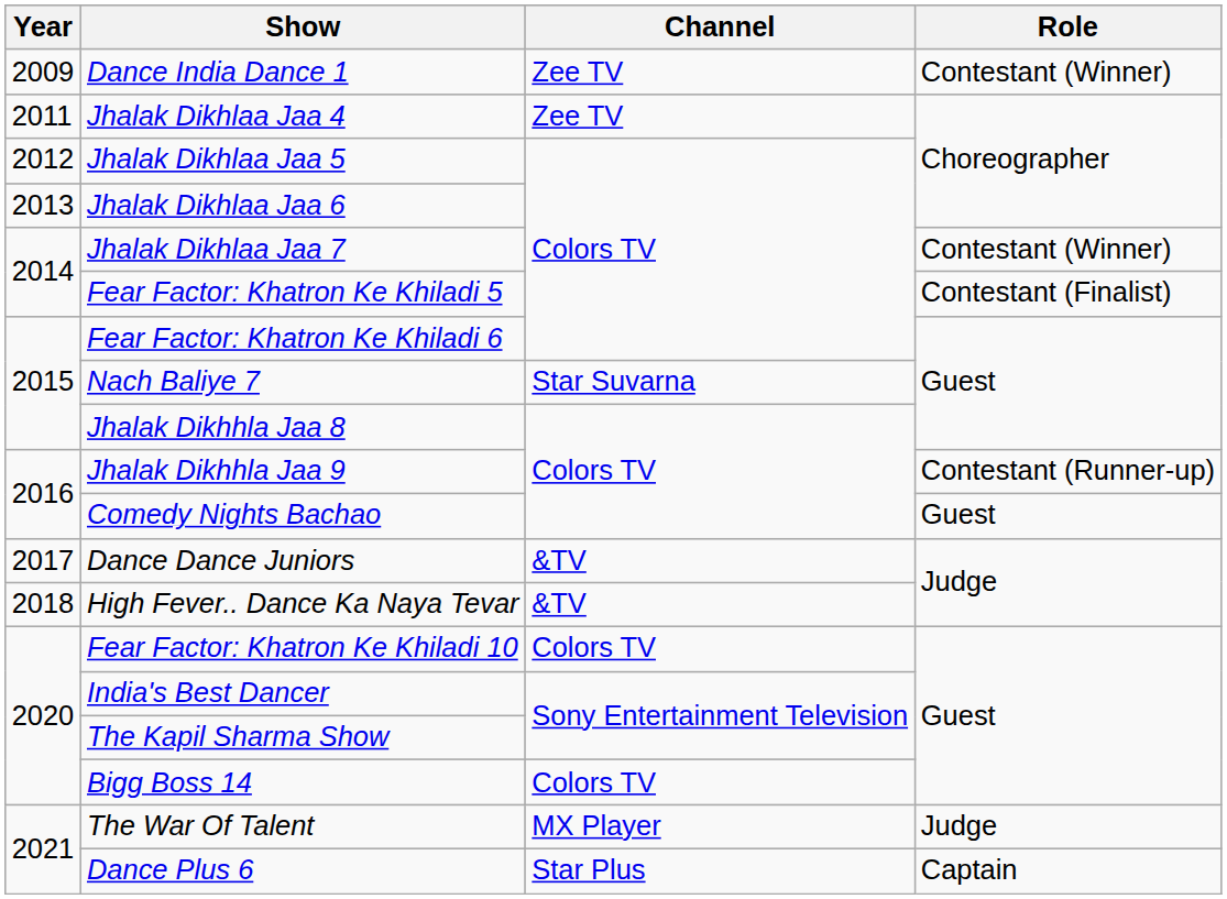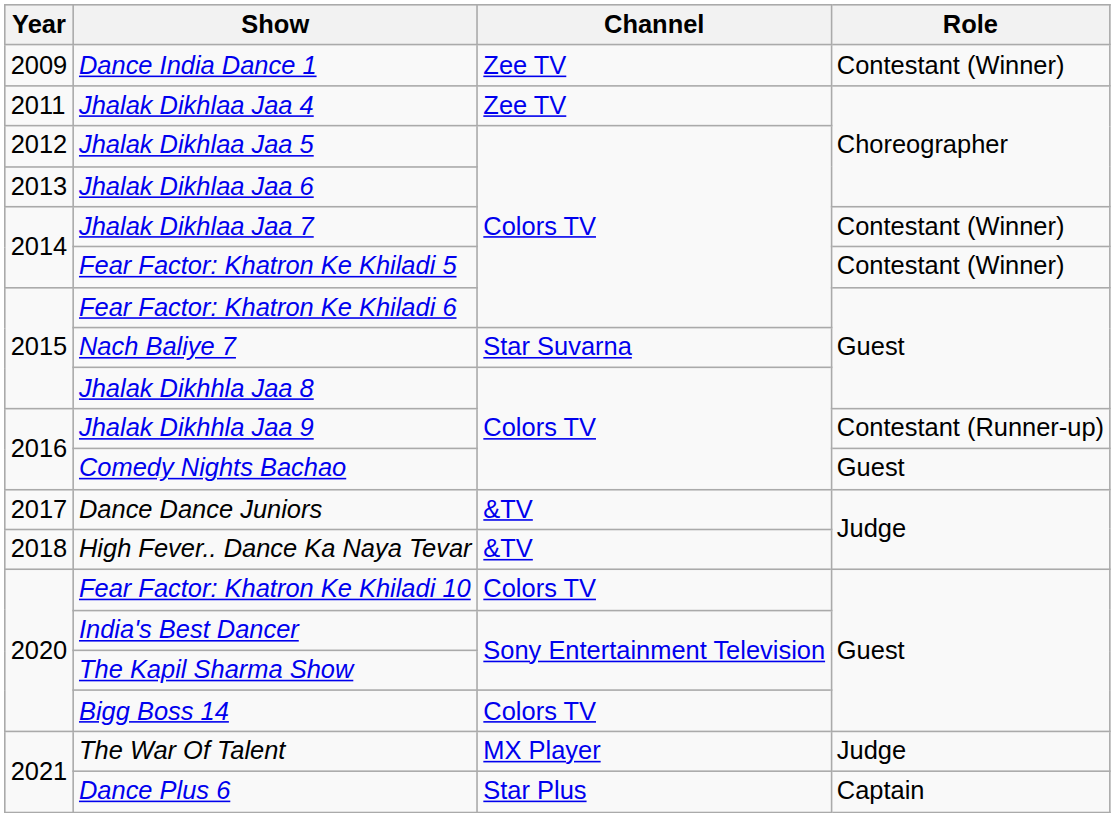 <table class=wikitable>
 <tr>
 <th>Year</th>
 <th>Show</th>
 <th>Channel</th>
 <th>Role</th>
 </tr>
 <tr>
 <td>2009</td>
 <td><em><a href='#'> Dance India Dance 1</a></em></td>
 <td><a href='#'>Zee TV</a></td>
 <td>Contestant (Winner)</td>
 </tr>
 <tr>
 <td>2011</td>
 <td><em><a href='#'>Jhalak Dikhlaa Jaa 4</a></em></td>
 <td><a href='#'>Zee TV</a></td>
 <td rowspan="3">Choreographer</td>
 </tr>
 <tr>
 <td>2012</td>
 <td><em><a href='#'>Jhalak Dikhlaa Jaa 5</a></em></td>
 <td rowspan=5><a href='#'>Colors TV</a></td>
 </tr>
 <tr>
 <td>2013</td>
 <td><em><a href='#'>Jhalak Dikhlaa Jaa 6</a></em></td>
 </tr>
 <tr>
 <td rowspan=2>2014</td>
 <td><em><a href='#'>Jhalak Dikhlaa Jaa 7</a></em></td>
 <td>Contestant (Winner)</td>
 </tr>
 <tr>
 <td><em><a href='#'>Fear Factor: Khatron Ke Khiladi 5</a></em></td>
-<td>Contestant (Finalist)</td>
+<td>Contestant (Winner)</td>
 </tr>
 <tr>
 <td rowspan=3>2015</td>
 <td><em><a href='#'>Fear Factor: Khatron Ke Khiladi 6</a></em></td>
 <td rowspan="3">Guest</td>
 </tr>
 <tr>
 <td><em><a href='#'>Nach Baliye 7</a></em></td>
 <td><a href='#'>Star Suvarna</a></td>
 </tr>
 <tr>
 <td><em><a href='#'>Jhalak Dikhhla Jaa 8</a></em></td>
 <td rowspan=3><a href='#'>Colors TV</a></td>
 </tr>
 <tr>
 <td rowspan=2>2016</td>
 <td><em><a href='#'>Jhalak Dikhhla Jaa 9</a></em></td>
 <td>Contestant (Runner-up)</td>
 </tr>
 <tr>
 <td><em><a href='#'>Comedy Nights Bachao</a></em></td>
 <td>Guest</td>
 </tr>
 <tr>
 <td>2017</td>
 <td><em>Dance Dance Juniors</em></td>
 <td><a href='#'>&TV</a></td>
 <td rowspan="2">Judge</td>
 </tr>
 <tr>
 <td>2018</td>
 <td><em>High Fever.. Dance Ka Naya Tevar</em></td>
 <td><a href='#'>&TV</a></td>
 </tr>
 <tr>
 <td rowspan=4>2020</td>
 <td><em><a href='#'>Fear Factor: Khatron Ke Khiladi 10</a></em></td>
 <td><a href='#'>Colors TV</a></td>
 <td rowspan="4">Guest</td>
 </tr>
 <tr>
 <td><em><a href='#'>India's Best Dancer</a></em></td>
 <td rowspan=2><a href='#'>Sony Entertainment Television</a></td>
 </tr>
 <tr>
 <td><em><a href='#'>The Kapil Sharma Show</a></em></td>
 </tr>
 <tr>
 <td><em><a href='#'>Bigg Boss 14</a></em></td>
 <td><a href='#'>Colors TV</a></td>
 </tr>
 <tr>
 <td rowspan=2>2021</td>
 <td><em>The War Of Talent</em></td>
 <td><a href='#'>MX Player</a></td>
 <td>Judge</td>
 </tr>
 <tr>
 <td><em><a href='#'> Dance Plus 6</a></em></td>
 <td><a href='#'>Star Plus</a></td>
 <td>Captain</td>
 </tr>
 </table>
